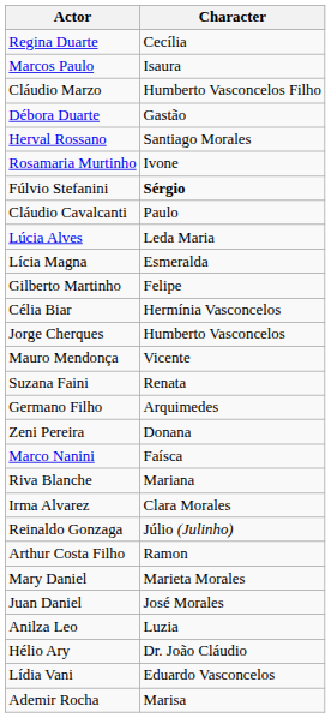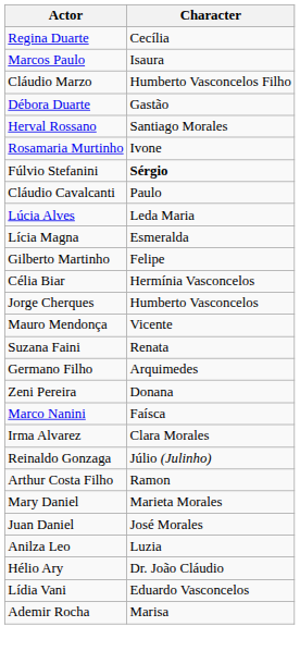 <table class="wikitable sortable">
 <tr style="background:#ccc;">
 <th>Actor</th>
 <th>Character</th>
 </tr>
 <tr>
 <td><a href='#'>Regina Duarte</a></td>
 <td>Cecília</td>
 </tr>
 <tr>
 <td><a href='#'>Marcos Paulo</a></td>
 <td>Isaura</td>
 </tr>
 <tr>
 <td>Cláudio Marzo</td>
 <td>Humberto Vasconcelos Filho</td>
 </tr>
 <tr>
 <td><a href='#'>Débora Duarte</a></td>
 <td>Gastão</td>
 </tr>
 <tr>
 <td><a href='#'>Herval Rossano</a></td>
 <td>Santiago Morales</td>
 </tr>
 <tr>
 <td><a href='#'>Rosamaria Murtinho</a></td>
 <td>Ivone</td>
 </tr>
 <tr>
 <td>Fúlvio Stefanini</td>
 <td><strong>Sérgio</strong></td>
 </tr>
 <tr>
 <td>Cláudio Cavalcanti</td>
 <td>Paulo</td>
 </tr>
 <tr>
 <td><a href='#'>Lúcia Alves</a></td>
 <td>Leda Maria</td>
 </tr>
 <tr>
 <td>Lícia Magna</td>
 <td>Esmeralda</td>
 </tr>
 <tr>
 <td>Gilberto Martinho</td>
 <td>Felipe</td>
 </tr>
 <tr>
 <td>Célia Biar</td>
 <td>Hermínia Vasconcelos</td>
 </tr>
 <tr>
 <td>Jorge Cherques</td>
 <td>Humberto Vasconcelos</td>
 </tr>
 <tr>
 <td>Mauro Mendonça</td>
 <td>Vicente</td>
 </tr>
 <tr>
 <td>Suzana Faini</td>
 <td>Renata</td>
 </tr>
 <tr>
 <td>Germano Filho</td>
 <td>Arquimedes</td>
 </tr>
 <tr>
 <td>Zeni Pereira</td>
 <td>Donana</td>
 </tr>
 <tr>
 <td><a href='#'>Marco Nanini</a></td>
 <td>Faísca</td>
 </tr>
 <tr>
-<td>Riva Blanche</td>
-<td>Mariana</td>
-</tr>
-<tr>
 <td>Irma Alvarez</td>
 <td>Clara Morales</td>
 </tr>
 <tr>
 <td>Reinaldo Gonzaga</td>
 <td>Júlio <em>(Julinho)</em></td>
 </tr>
 <tr>
 <td>Arthur Costa Filho</td>
 <td>Ramon</td>
 </tr>
 <tr>
 <td>Mary Daniel</td>
 <td>Marieta Morales</td>
 </tr>
 <tr>
 <td>Juan Daniel</td>
 <td>José Morales</td>
 </tr>
 <tr>
 <td>Anilza Leo</td>
 <td>Luzia</td>
 </tr>
 <tr>
 <td>Hélio Ary</td>
 <td>Dr. João Cláudio</td>
 </tr>
 <tr>
 <td>Lídia Vani</td>
 <td>Eduardo Vasconcelos</td>
 </tr>
 <tr>
 <td>Ademir Rocha</td>
 <td>Marisa</td>
 </tr>
 </table>
